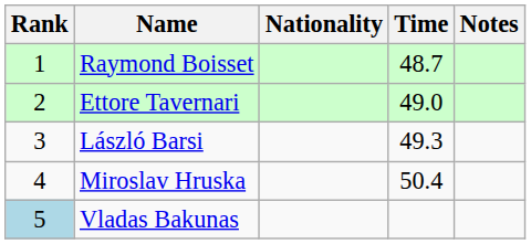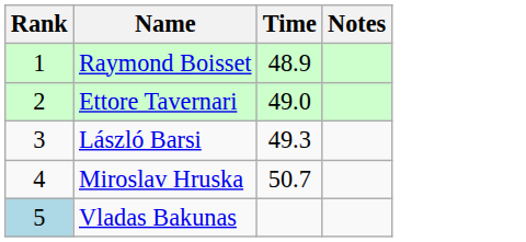 <table class="wikitable sortable" style="text-align:center">
 <tr>
 <th>Rank</th>
 <th>Name</th>
-<th>Nationality</th>
 <th>Time</th>
 <th>Notes</th>
 </tr>
 <tr bgcolor=ccffcc>
 <td>1</td>
 <td align=left><a href='#'>Raymond Boisset</a></td>
-<td align=left></td>
-<td>48.7</td>
+<td>48.9</td>
 <td></td>
 </tr>
 <tr bgcolor=ccffcc>
 <td>2</td>
 <td align=left><a href='#'>Ettore Tavernari</a></td>
-<td align=left></td>
 <td>49.0</td>
 <td></td>
 </tr>
 <tr>
 <td>3</td>
 <td align=left><a href='#'>László Barsi</a></td>
-<td align=left></td>
 <td>49.3</td>
 <td></td>
 </tr>
 <tr>
 <td>4</td>
 <td align=left><a href='#'>Miroslav Hruska</a></td>
-<td align=left></td>
-<td>50.4</td>
+<td>50.7</td>
 <td></td>
 </tr>
 <tr>
 <td style="background: lightblue;">5</td>
 <td align=left><a href='#'>Vladas Bakunas</a></td>
-<td align=left></td>
 <td></td>
 <td></td>
 </tr>
 </table>
